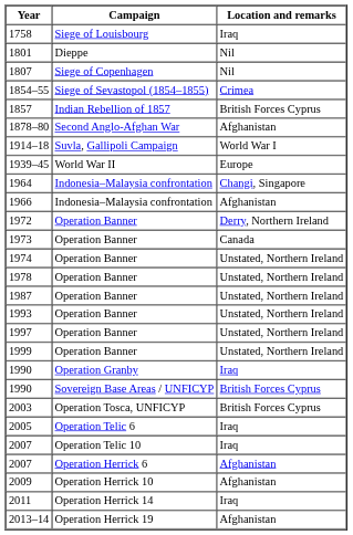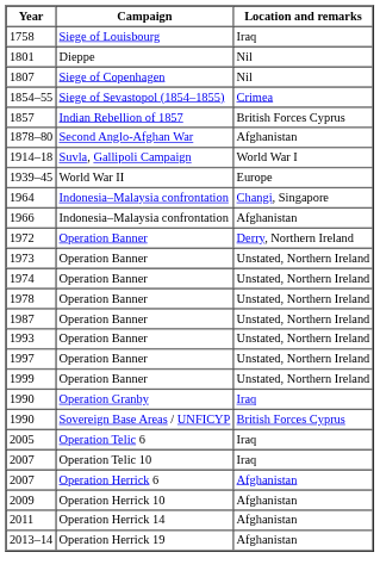 <table border=2 cellspacing=0 cellpadding=3>
 <tr>
 <th>Year</th>
 <th>Campaign</th>
 <th>Location and remarks</th>
 </tr>
 <tr>
 <td>1758</td>
 <td><a href='#'>Siege of Louisbourg</a></td>
 <td>Iraq</td>
 </tr>
 <tr>
 <td>1801</td>
 <td>Dieppe</td>
 <td>Nil</td>
 </tr>
 <tr>
 <td>1807</td>
 <td><a href='#'>Siege of Copenhagen</a></td>
 <td>Nil</td>
 </tr>
 <tr>
 <td>1854–55</td>
 <td><a href='#'>Siege of Sevastopol (1854–1855)</a></td>
 <td><a href='#'>Crimea</a></td>
 </tr>
 <tr>
 <td>1857</td>
 <td><a href='#'>Indian Rebellion of 1857</a></td>
 <td>British Forces Cyprus</td>
 </tr>
 <tr>
 <td>1878–80</td>
 <td><a href='#'>Second Anglo-Afghan War</a></td>
 <td>Afghanistan</td>
 </tr>
 <tr>
 <td>1914–18</td>
 <td><a href='#'>Suvla</a>, <a href='#'>Gallipoli Campaign</a></td>
 <td>World War I</td>
 </tr>
 <tr>
 <td>1939–45</td>
 <td>World War II</td>
 <td>Europe</td>
 </tr>
 <tr>
 <td>1964</td>
 <td><a href='#'>Indonesia–Malaysia confrontation</a></td>
 <td><a href='#'>Changi</a>, Singapore</td>
 </tr>
 <tr>
 <td>1966</td>
 <td>Indonesia–Malaysia confrontation</td>
 <td>Afghanistan</td>
 </tr>
 <tr>
 <td>1972</td>
 <td><a href='#'>Operation Banner</a></td>
 <td><a href='#'>Derry</a>, Northern Ireland</td>
 </tr>
 <tr>
 <td>1973</td>
 <td>Operation Banner</td>
-<td>Canada</td>
+<td>Unstated, Northern Ireland</td>
 </tr>
 <tr>
 <td>1974</td>
 <td>Operation Banner</td>
 <td>Unstated, Northern Ireland</td>
 </tr>
 <tr>
 <td>1978</td>
 <td>Operation Banner</td>
 <td>Unstated, Northern Ireland</td>
 </tr>
 <tr>
 <td>1987</td>
 <td>Operation Banner</td>
 <td>Unstated, Northern Ireland</td>
 </tr>
 <tr>
 <td>1993</td>
 <td>Operation Banner</td>
 <td>Unstated, Northern Ireland</td>
 </tr>
 <tr>
 <td>1997</td>
 <td>Operation Banner</td>
 <td>Unstated, Northern Ireland</td>
 </tr>
 <tr>
 <td>1999</td>
 <td>Operation Banner</td>
 <td>Unstated, Northern Ireland</td>
 </tr>
 <tr>
 <td>1990</td>
 <td><a href='#'>Operation Granby</a></td>
 <td><a href='#'>Iraq</a></td>
 </tr>
 <tr>
 <td>1990</td>
 <td><a href='#'>Sovereign Base Areas</a> / <a href='#'>UNFICYP</a></td>
 <td><a href='#'>British Forces Cyprus</a></td>
 </tr>
 <tr>
-<td>2003</td>
-<td>Operation Tosca, UNFICYP</td>
-<td>British Forces Cyprus</td>
-</tr>
-<tr>
 <td>2005</td>
 <td><a href='#'>Operation Telic</a> 6</td>
 <td>Iraq</td>
 </tr>
 <tr>
 <td>2007</td>
 <td>Operation Telic 10</td>
 <td>Iraq</td>
 </tr>
 <tr>
 <td>2007</td>
 <td><a href='#'>Operation Herrick</a> 6</td>
 <td><a href='#'>Afghanistan</a></td>
 </tr>
 <tr>
 <td>2009</td>
 <td>Operation Herrick 10</td>
 <td>Afghanistan</td>
 </tr>
 <tr>
 <td>2011</td>
 <td>Operation Herrick 14</td>
-<td>Iraq</td>
+<td>Afghanistan</td>
 </tr>
 <tr>
 <td>2013–14</td>
 <td>Operation Herrick 19</td>
 <td>Afghanistan</td>
 </tr>
 </table>
